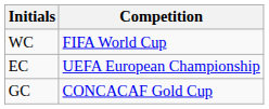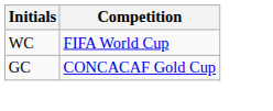 <table class="wikitable">
 <tr>
 <th>Initials</th>
 <th>Competition</th>
 </tr>
 <tr>
 <td>WC</td>
 <td><a href='#'>FIFA World Cup</a></td>
 </tr>
 <tr>
-<td>EC</td>
-<td><a href='#'>UEFA European Championship</a></td>
-</tr>
-<tr>
 <td>GC</td>
 <td><a href='#'>CONCACAF Gold Cup</a></td>
 </tr>
 </table>
